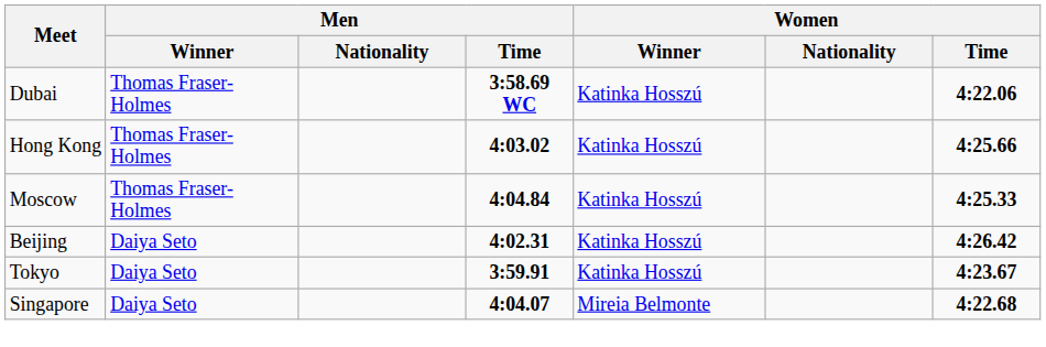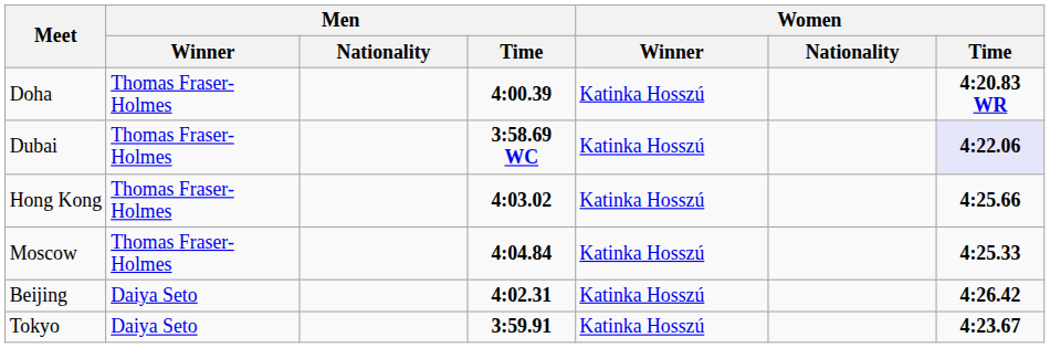 <table class="wikitable">
 <tr>
 <th rowspan="2">Meet</th>
 <th colspan="3">Men</th>
 <th colspan="3">Women</th>
 </tr>
 <tr>
 <th width=150>Winner</th>
 <th width=130>Nationality</th>
 <th width=80>Time</th>
 <th width=150>Winner</th>
 <th width=130>Nationality</th>
 <th width=80>Time</th>
 </tr>
 <tr>
+<td>Doha</td>
+<td><a href='#'>Thomas Fraser-Holmes</a></td>
+<td></td>
+<td align=center><strong>4:00.39</strong></td>
+<td><a href='#'>Katinka Hosszú</a></td>
+<td></td>
+<td align=center><strong>4:20.83 <a href='#'>WR</a></strong></td>
+</tr>
+<tr>
 <td>Dubai</td>
 <td><a href='#'>Thomas Fraser-Holmes</a></td>
 <td></td>
 <td align=center><strong>3:58.69 <a href='#'>WC</a></strong></td>
 <td><a href='#'>Katinka Hosszú</a></td>
 <td></td>
-<td align=center><strong>4:22.06</strong></td>
+<td align=center style="background: lavender;"><strong>4:22.06</strong></td>
 </tr>
 <tr>
 <td>Hong Kong</td>
 <td><a href='#'>Thomas Fraser-Holmes</a></td>
 <td></td>
 <td align=center><strong>4:03.02</strong></td>
 <td><a href='#'>Katinka Hosszú</a></td>
 <td></td>
 <td align=center><strong>4:25.66</strong></td>
 </tr>
 <tr>
 <td>Moscow</td>
 <td><a href='#'>Thomas Fraser-Holmes</a></td>
 <td></td>
 <td align=center><strong>4:04.84</strong></td>
 <td><a href='#'>Katinka Hosszú</a></td>
 <td></td>
 <td align=center><strong>4:25.33</strong></td>
 </tr>
 <tr>
 <td>Beijing</td>
 <td><a href='#'>Daiya Seto</a></td>
 <td></td>
 <td align=center><strong>4:02.31</strong></td>
 <td><a href='#'>Katinka Hosszú</a></td>
 <td></td>
 <td align=center><strong>4:26.42</strong></td>
 </tr>
 <tr>
 <td>Tokyo</td>
 <td><a href='#'>Daiya Seto</a></td>
 <td></td>
 <td align=center><strong>3:59.91</strong></td>
 <td><a href='#'>Katinka Hosszú</a></td>
 <td></td>
 <td align=center><strong>4:23.67</strong></td>
 </tr>
-<tr>
-<td>Singapore</td>
-<td><a href='#'>Daiya Seto</a></td>
-<td></td>
-<td align=center><strong>4:04.07</strong></td>
-<td><a href='#'>Mireia Belmonte</a></td>
-<td></td>
-<td align=center><strong>4:22.68</strong></td>
-</tr>
 </table>
